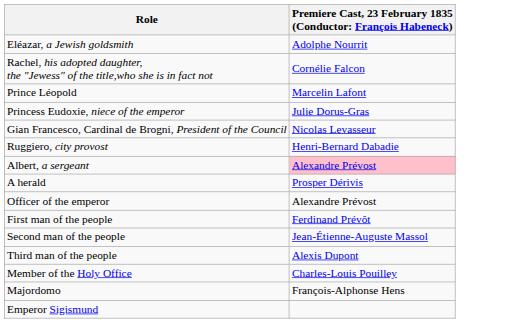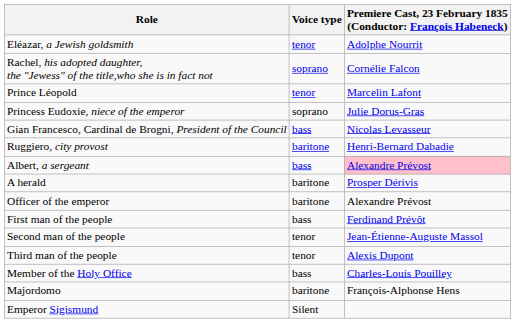 <table class="wikitable">
 <tr>
 <th>Role</th>
+<th>Voice type</th>
 <th>Premiere Cast, 23 February 1835<br>(Conductor: <a href='#'>François&nbsp;Habeneck</a>)</th>
 </tr>
 <tr>
 <td>Eléazar, <em>a Jewish goldsmith</em></td>
+<td><a href='#'>tenor</a></td>
 <td><a href='#'>Adolphe Nourrit</a></td>
 </tr>
 <tr>
 <td>Rachel, <em>his adopted daughter,<br>the "Jewess" of the title,who she is in fact not</em></td>
+<td><a href='#'>soprano</a></td>
 <td><a href='#'>Cornélie Falcon</a></td>
 </tr>
 <tr>
 <td>Prince Léopold</td>
+<td><a href='#'>tenor</a></td>
 <td><a href='#'>Marcelin Lafont</a></td>
 </tr>
 <tr>
 <td>Princess Eudoxie, <em>niece of the emperor</em></td>
+<td>soprano</td>
 <td><a href='#'>Julie Dorus-Gras</a></td>
 </tr>
 <tr>
 <td>Gian Francesco, Cardinal de Brogni, <em>President of the Council</em></td>
+<td><a href='#'>bass</a></td>
 <td><a href='#'>Nicolas Levasseur</a></td>
 </tr>
 <tr>
 <td>Ruggiero, <em>city provost</em></td>
+<td><a href='#'>baritone</a></td>
 <td><a href='#'>Henri-Bernard Dabadie</a></td>
 </tr>
 <tr>
 <td>Albert, <em>a sergeant</em></td>
+<td><a href='#'>bass</a></td>
 <td style="background: pink;"><a href='#'>Alexandre Prévost</a></td>
 </tr>
 <tr>
 <td>A herald</td>
+<td>baritone</td>
 <td><a href='#'>Prosper Dérivis</a></td>
 </tr>
 <tr>
 <td>Officer of the emperor</td>
+<td>baritone</td>
 <td>Alexandre Prévost</td>
 </tr>
 <tr>
 <td>First man of the people</td>
+<td>bass</td>
 <td><a href='#'>Ferdinand Prévôt</a></td>
 </tr>
 <tr>
 <td>Second man of the people</td>
+<td>tenor</td>
 <td><a href='#'>Jean-Étienne-Auguste Massol</a></td>
 </tr>
 <tr>
 <td>Third man of the people</td>
+<td>tenor</td>
 <td><a href='#'>Alexis Dupont</a></td>
 </tr>
 <tr>
 <td>Member of the <a href='#'>Holy Office</a></td>
+<td>bass</td>
 <td><a href='#'>Charles-Louis Pouilley</a></td>
 </tr>
 <tr>
 <td>Majordomo</td>
+<td>baritone</td>
 <td>François-Alphonse Hens</td>
 </tr>
 <tr>
 <td>Emperor <a href='#'>Sigismund</a></td>
+<td>Silent</td>
 <td></td>
 </tr>
 </table>
